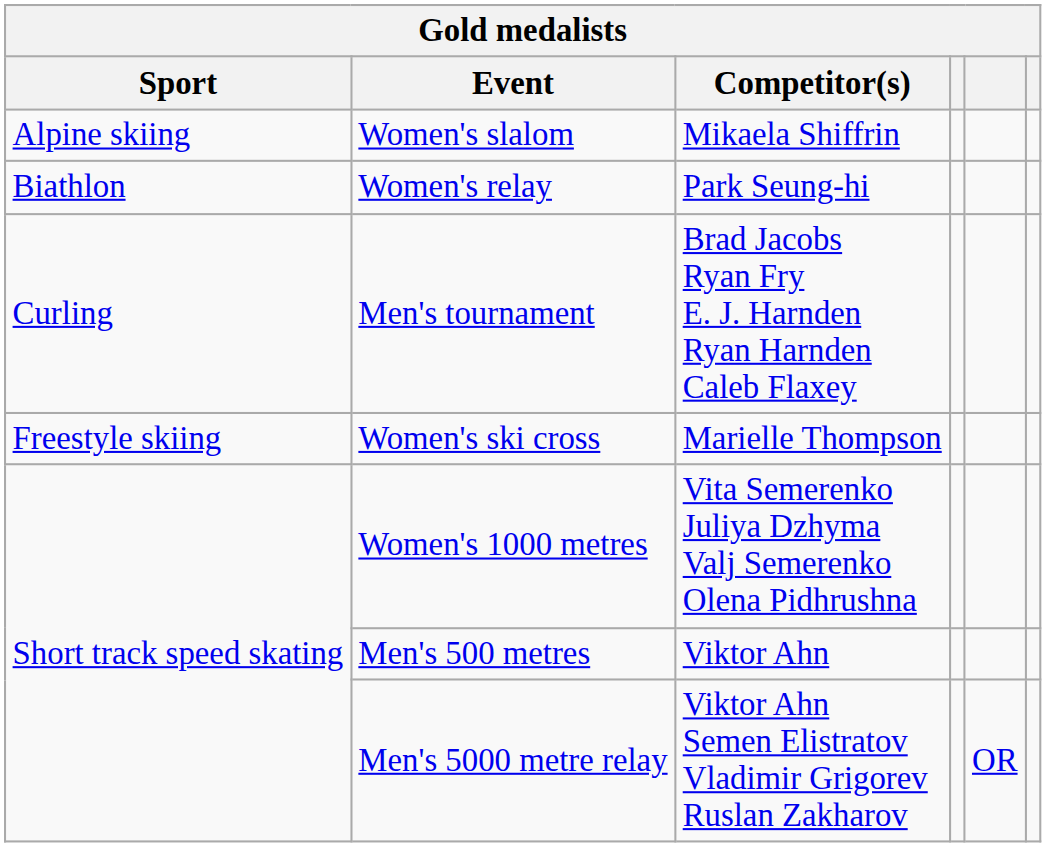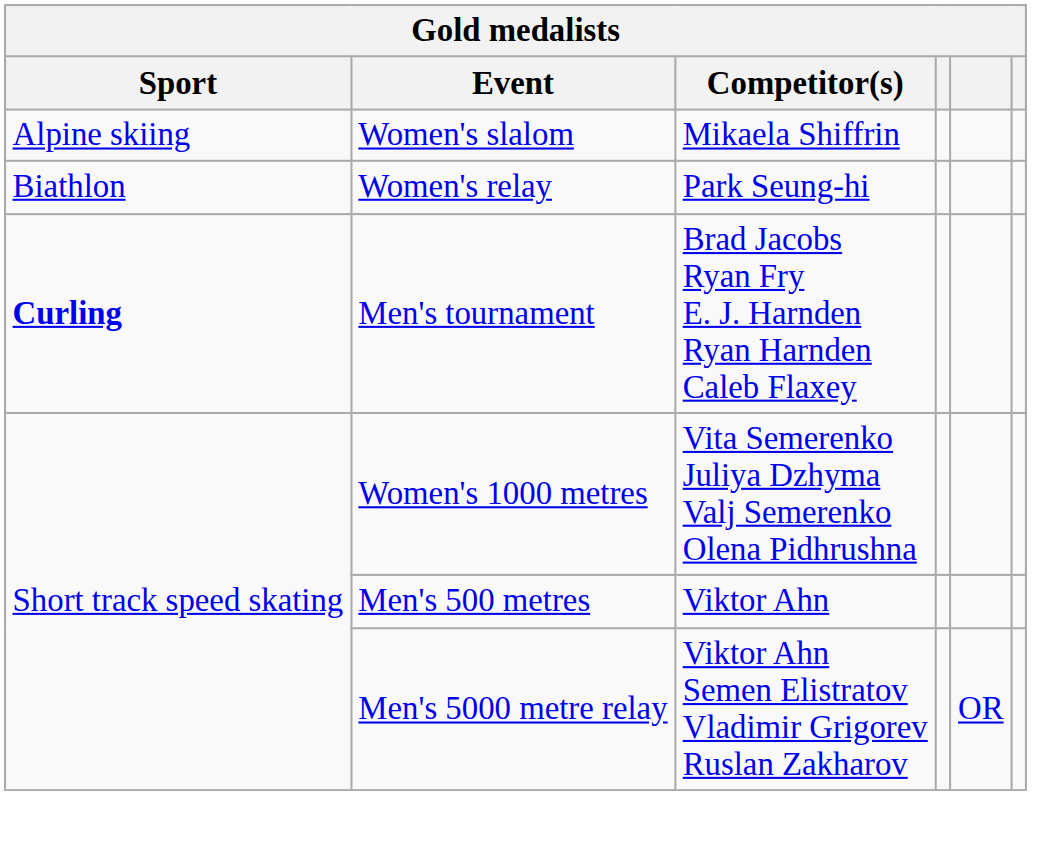 <table class="wikitable">
 <tr>
 <th colspan="6">Gold medalists</th>
 </tr>
 <tr>
 <th>Sport</th>
 <th>Event</th>
 <th>Competitor(s)</th>
 <th></th>
 <th></th>
 <th></th>
 </tr>
 <tr>
 <td><a href='#'>Alpine skiing</a></td>
 <td><a href='#'>Women's slalom</a></td>
 <td><a href='#'>Mikaela Shiffrin</a></td>
 <td></td>
 <td></td>
 <td></td>
 </tr>
 <tr>
 <td><a href='#'>Biathlon</a></td>
 <td><a href='#'>Women's relay</a></td>
 <td><a href='#'>Park Seung-hi</a></td>
 <td></td>
 <td></td>
 <td></td>
 </tr>
 <tr>
-<td><a href='#'>Curling</a></td>
+<td><strong><a href='#'>Curling</a></strong></td>
 <td><a href='#'>Men's tournament</a></td>
 <td><a href='#'>Brad Jacobs</a><br><a href='#'>Ryan Fry</a><br><a href='#'>E. J. Harnden</a><br><a href='#'>Ryan Harnden</a><br><a href='#'>Caleb Flaxey</a></td>
-<td></td>
-<td></td>
-<td></td>
-</tr>
-<tr>
-<td><a href='#'>Freestyle skiing</a></td>
-<td><a href='#'>Women's ski cross</a></td>
-<td><a href='#'>Marielle Thompson</a></td>
 <td></td>
 <td></td>
 <td></td>
 </tr>
 <tr>
 <td rowspan=3><a href='#'>Short track speed skating</a></td>
 <td><a href='#'>Women's 1000 metres</a></td>
 <td><a href='#'>Vita Semerenko</a><br><a href='#'>Juliya Dzhyma</a><br><a href='#'>Valj Semerenko</a><br><a href='#'>Olena Pidhrushna</a></td>
 <td></td>
 <td></td>
 <td></td>
 </tr>
 <tr>
 <td><a href='#'>Men's 500 metres</a></td>
 <td><a href='#'>Viktor Ahn</a></td>
 <td></td>
 <td></td>
 <td></td>
 </tr>
 <tr>
 <td><a href='#'>Men's 5000 metre relay</a></td>
 <td><a href='#'>Viktor Ahn</a><br><a href='#'>Semen Elistratov</a><br><a href='#'>Vladimir Grigorev</a><br><a href='#'>Ruslan Zakharov</a></td>
 <td></td>
 <td><a href='#'>OR</a></td>
 <td></td>
 </tr>
 </table>
